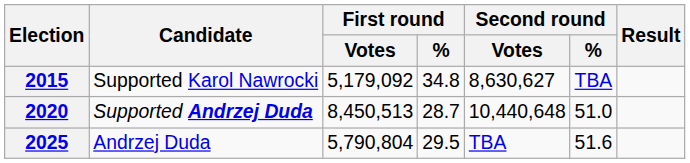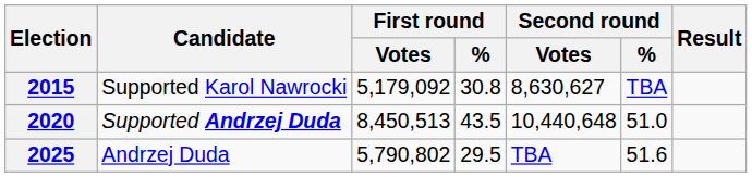 <table class="wikitable">
 <tr>
 <th rowspan="2">Election</th>
 <th rowspan="2">Candidate</th>
 <th colspan="2">First round</th>
 <th colspan="2">Second round</th>
 <th rowspan="2">Result</th>
 </tr>
 <tr>
 <th>Votes</th>
 <th>%</th>
 <th>Votes</th>
 <th>%</th>
 </tr>
 <tr>
 <th><a href='#'>2015</a></th>
 <td></em>Supported </strong><a href='#'>Karol Nawrocki</a></em></strong></td>
 <td>5,179,092</td>
-<td>34.8</td>
+<td>30.8</td>
 <td>8,630,627</td>
 <td><a href='#'>TBA</a></td>
 <td></td>
 </tr>
 <tr>
 <th><a href='#'>2020</a></th>
 <td><em>Supported <strong><a href='#'>Andrzej Duda</a><strong><em></td>
 <td>8,450,513</td>
-<td>28.7</td>
+<td>43.5</td>
 <td>10,440,648</td>
 <td>51.0</td>
 <td></td>
 </tr>
 <tr>
 <th><a href='#'>2025</a></th>
 <td><a href='#'>Andrzej Duda</a></td>
-<td>5,790,804</td>
+<td>5,790,802</td>
 <td>29.5</td>
 <td><a href='#'>TBA</a></td>
 <td>51.6</td>
 <td></td>
 </tr>
 </table>
